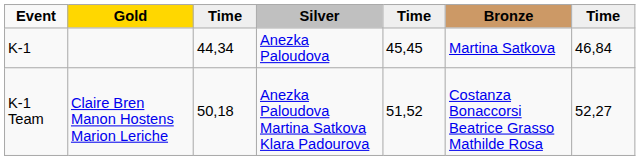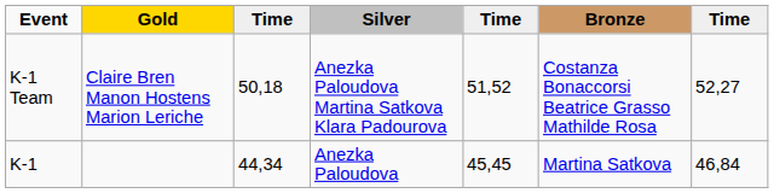 <table class="wikitable" width=70% style="font-size:90%">
 <tr>
 <td align=center width=10%><strong>Event</strong></td>
 <td align=center width=20% bgcolor="gold"><strong>Gold</strong></td>
 <td align=center width=10% bgcolor="EFEFEF"><strong> Time </strong></td>
 <td align=center width=20% bgcolor="silver"><strong>Silver</strong></td>
 <td align=center width=10% bgcolor="EFEFEF"><strong> Time </strong></td>
 <td align=center width=20% bgcolor="CC9966"><strong>Bronze</strong></td>
 <td align=center width=10% bgcolor="EFEFEF"><strong> Time </strong></td>
 </tr>
 <tr>
+<td>K-1 Team</td>
+<td><br><a href='#'>Claire Bren</a><br><a href='#'>Manon Hostens</a><br><a href='#'>Marion Leriche</a></td>
+<td>50,18</td>
+<td><br><a href='#'>Anezka Paloudova</a><br><a href='#'>Martina Satkova</a><br><a href='#'>Klara Padourova</a></td>
+<td>51,52</td>
+<td><br><a href='#'>Costanza Bonaccorsi</a><br><a href='#'>Beatrice Grasso</a><br><a href='#'>Mathilde Rosa</a></td>
+<td>52,27</td>
+</tr>
+<tr>
 <td>K-1</td>
 <td></td>
 <td>44,34</td>
 <td> <a href='#'>Anezka Paloudova</a></td>
 <td>45,45</td>
 <td> <a href='#'>Martina Satkova</a></td>
 <td>46,84</td>
 </tr>
-<tr>
-<td>K-1 Team</td>
-<td><br><a href='#'>Claire Bren</a><br><a href='#'>Manon Hostens</a><br><a href='#'>Marion Leriche</a></td>
-<td>50,18</td>
-<td><br><a href='#'>Anezka Paloudova</a><br><a href='#'>Martina Satkova</a><br><a href='#'>Klara Padourova</a></td>
-<td>51,52</td>
-<td><br><a href='#'>Costanza Bonaccorsi</a><br><a href='#'>Beatrice Grasso</a><br><a href='#'>Mathilde Rosa</a></td>
-<td>52,27</td>
-</tr>
 </table>
